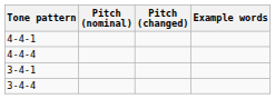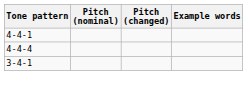 <table class="wikitable">
 <tr>
 <th>Tone pattern</th>
 <th>Pitch<br>(nominal)</th>
 <th>Pitch<br>(changed)</th>
 <th>Example words</th>
 </tr>
 <tr>
 <td>4-4-1</td>
 <td></td>
 <td></td>
 <td></td>
 </tr>
 <tr>
 <td>4-4-4</td>
 <td></td>
 <td></td>
 <td></td>
 </tr>
 <tr>
 <td>3-4-1</td>
 <td></td>
 <td></td>
 <td></td>
 </tr>
-<tr>
-<td>3-4-4</td>
-<td></td>
-<td></td>
-<td></td>
-</tr>
 </table>
